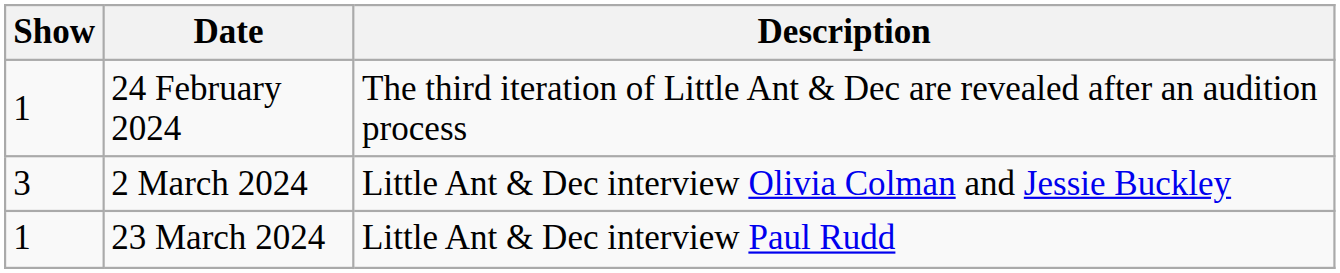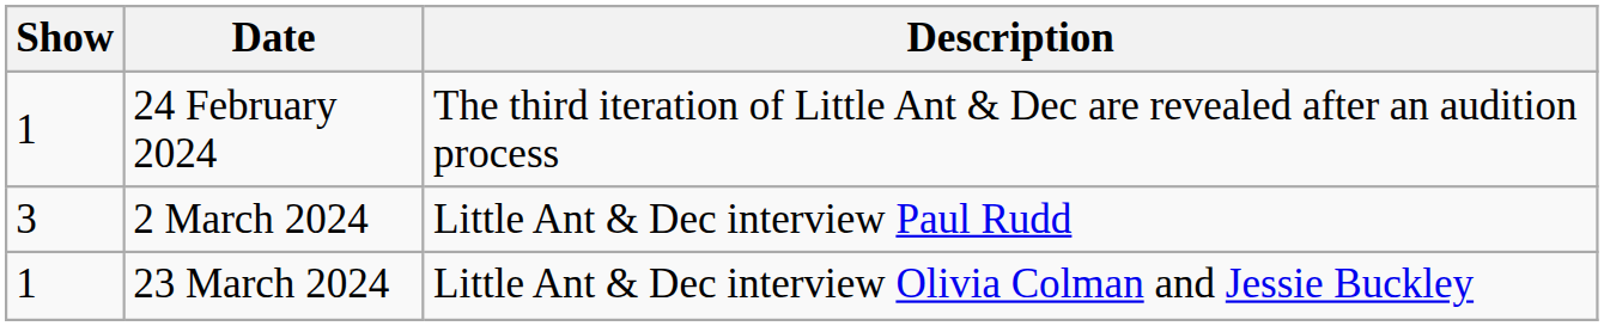 <table class="wikitable">
 <tr>
 <th>Show</th>
 <th>Date</th>
 <th>Description</th>
 </tr>
 <tr>
 <td>1</td>
 <td>24 February 2024</td>
 <td>The third iteration of Little Ant & Dec are revealed after an audition process</td>
 </tr>
 <tr>
 <td>3</td>
 <td>2 March 2024</td>
-<td>Little Ant & Dec interview <a href='#'>Olivia Colman</a> and <a href='#'>Jessie Buckley</a></td>
+<td>Little Ant & Dec interview <a href='#'>Paul Rudd</a></td>
 </tr>
 <tr>
 <td>1</td>
 <td>23 March 2024</td>
-<td>Little Ant & Dec interview <a href='#'>Paul Rudd</a></td>
+<td>Little Ant & Dec interview <a href='#'>Olivia Colman</a> and <a href='#'>Jessie Buckley</a></td>
 </tr>
 </table>
